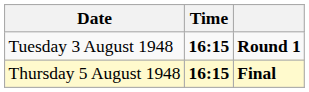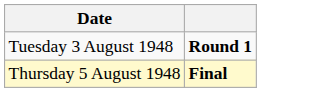 <table class="wikitable">
 <tr>
 <th>Date</th>
-<th>Time</th>
 <th></th>
 </tr>
 <tr>
 <td>Tuesday 3 August 1948</td>
-<td><strong>16:15</strong></td>
 <td><strong>Round 1</strong></td>
 </tr>
 <tr>
 <td style=background:lemonchiffon>Thursday 5 August 1948</td>
-<td style=background:lemonchiffon><strong>16:15</strong></td>
 <td style=background:lemonchiffon><strong>Final</strong></td>
 </tr>
 </table>
